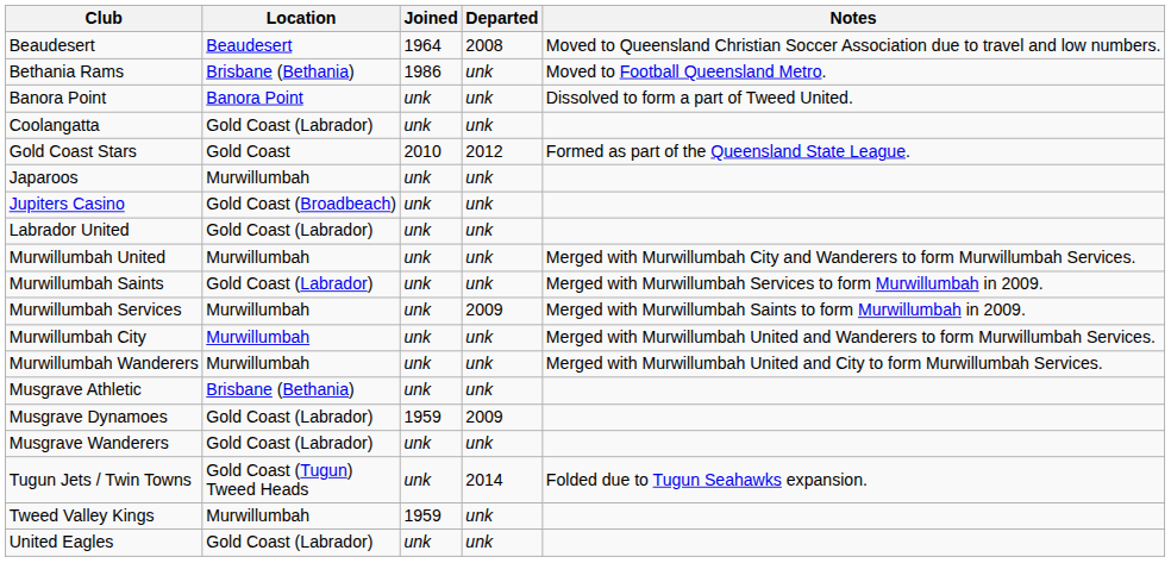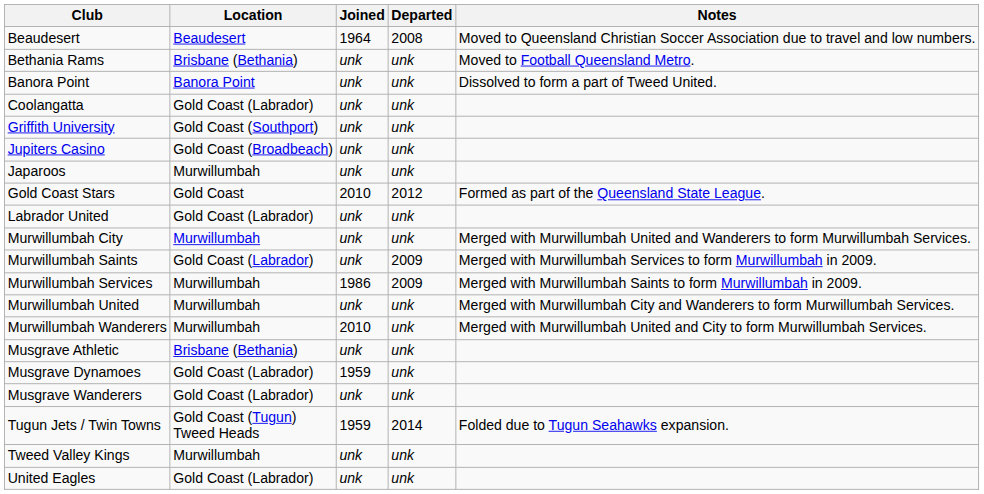 <table class="wikitable">
 <tr>
 <th>Club</th>
 <th>Location</th>
 <th>Joined</th>
 <th>Departed</th>
 <th>Notes</th>
 </tr>
 <tr>
 <td>Beaudesert</td>
 <td> <a href='#'>Beaudesert</a></td>
 <td>1964</td>
 <td>2008</td>
 <td>Moved to Queensland Christian Soccer Association due to travel and low numbers.</td>
 </tr>
 <tr>
 <td>Bethania Rams</td>
 <td> <a href='#'>Brisbane</a> (<a href='#'>Bethania</a>)</td>
-<td>1986</td>
+<td><em>unk</em></td>
 <td><em>unk</em></td>
 <td>Moved to <a href='#'>Football Queensland Metro</a>.</td>
 </tr>
 <tr>
 <td>Banora Point</td>
 <td> <a href='#'>Banora Point</a></td>
 <td><em>unk</em></td>
 <td><em>unk</em></td>
 <td>Dissolved to form a part of Tweed United.</td>
 </tr>
 <tr>
 <td>Coolangatta</td>
 <td> Gold Coast (Labrador)</td>
 <td><em>unk</em></td>
 <td><em>unk</em></td>
 <td></td>
 </tr>
 <tr>
-<td>Gold Coast Stars</td>
-<td> Gold Coast</td>
-<td>2010</td>
-<td>2012</td>
-<td>Formed as part of the <a href='#'>Queensland State League</a>.</td>
-</tr>
-<tr>
-<td>Japaroos</td>
-<td> Murwillumbah</td>
+<td><a href='#'>Griffith University</a></td>
+<td> Gold Coast (<a href='#'>Southport</a>)</td>
 <td><em>unk</em></td>
 <td><em>unk</em></td>
 <td></td>
 </tr>
 <tr>
 <td><a href='#'>Jupiters Casino</a></td>
 <td> Gold Coast (<a href='#'>Broadbeach</a>)</td>
 <td><em>unk</em></td>
 <td><em>unk</em></td>
 <td></td>
 </tr>
 <tr>
+<td>Japaroos</td>
+<td> Murwillumbah</td>
+<td><em>unk</em></td>
+<td><em>unk</em></td>
+<td></td>
+</tr>
+<tr>
+<td>Gold Coast Stars</td>
+<td> Gold Coast</td>
+<td>2010</td>
+<td>2012</td>
+<td>Formed as part of the <a href='#'>Queensland State League</a>.</td>
+</tr>
+<tr>
 <td>Labrador United</td>
 <td> Gold Coast (Labrador)</td>
 <td><em>unk</em></td>
 <td><em>unk</em></td>
 <td></td>
+</tr>
+<tr>
+<td>Murwillumbah City</td>
+<td> <a href='#'>Murwillumbah</a></td>
+<td><em>unk</em></td>
+<td><em>unk</em></td>
+<td>Merged with Murwillumbah United and Wanderers to form Murwillumbah Services.</td>
+</tr>
+<tr>
+<td>Murwillumbah Saints</td>
+<td> Gold Coast (<a href='#'>Labrador</a>)</td>
+<td><em>unk</em></td>
+<td>2009</td>
+<td>Merged with Murwillumbah Services to form <a href='#'>Murwillumbah</a> in 2009.</td>
+</tr>
+<tr>
+<td>Murwillumbah Services</td>
+<td> Murwillumbah</td>
+<td>1986</td>
+<td>2009</td>
+<td>Merged with Murwillumbah Saints to form <a href='#'>Murwillumbah</a> in 2009.</td>
 </tr>
 <tr>
 <td>Murwillumbah United</td>
 <td> Murwillumbah</td>
 <td><em>unk</em></td>
 <td><em>unk</em></td>
 <td>Merged with Murwillumbah City and Wanderers to form Murwillumbah Services.</td>
 </tr>
 <tr>
-<td>Murwillumbah Saints</td>
-<td> Gold Coast (<a href='#'>Labrador</a>)</td>
-<td><em>unk</em></td>
-<td><em>unk</em></td>
-<td>Merged with Murwillumbah Services to form <a href='#'>Murwillumbah</a> in 2009.</td>
-</tr>
-<tr>
-<td>Murwillumbah Services</td>
-<td> Murwillumbah</td>
-<td><em>unk</em></td>
-<td>2009</td>
-<td>Merged with Murwillumbah Saints to form <a href='#'>Murwillumbah</a> in 2009.</td>
-</tr>
-<tr>
-<td>Murwillumbah City</td>
-<td> <a href='#'>Murwillumbah</a></td>
-<td><em>unk</em></td>
-<td><em>unk</em></td>
-<td>Merged with Murwillumbah United and Wanderers to form Murwillumbah Services.</td>
-</tr>
-<tr>
 <td>Murwillumbah Wanderers</td>
 <td> Murwillumbah</td>
-<td><em>unk</em></td>
+<td>2010</td>
 <td><em>unk</em></td>
 <td>Merged with Murwillumbah United and City to form Murwillumbah Services.</td>
 </tr>
 <tr>
 <td>Musgrave Athletic</td>
 <td> <a href='#'>Brisbane</a> (<a href='#'>Bethania</a>)</td>
 <td><em>unk</em></td>
 <td><em>unk</em></td>
 <td></td>
 </tr>
 <tr>
 <td>Musgrave Dynamoes</td>
 <td> Gold Coast (Labrador)</td>
 <td>1959</td>
-<td>2009</td>
+<td><em>unk</em></td>
 <td></td>
 </tr>
 <tr>
 <td>Musgrave Wanderers</td>
 <td> Gold Coast (Labrador)</td>
 <td><em>unk</em></td>
 <td><em>unk</em></td>
 <td></td>
 </tr>
 <tr>
 <td>Tugun Jets / Twin Towns</td>
 <td> Gold Coast (<a href='#'>Tugun</a>)<br> Tweed Heads</td>
-<td><em>unk</em></td>
+<td>1959</td>
 <td>2014</td>
 <td>Folded due to <a href='#'>Tugun Seahawks</a> expansion.</td>
 </tr>
 <tr>
 <td>Tweed Valley Kings</td>
 <td> Murwillumbah</td>
-<td>1959</td>
+<td><em>unk</em></td>
 <td><em>unk</em></td>
 <td></td>
 </tr>
 <tr>
 <td>United Eagles</td>
 <td> Gold Coast (Labrador)</td>
 <td><em>unk</em></td>
 <td><em>unk</em></td>
 <td></td>
 </tr>
 </table>
